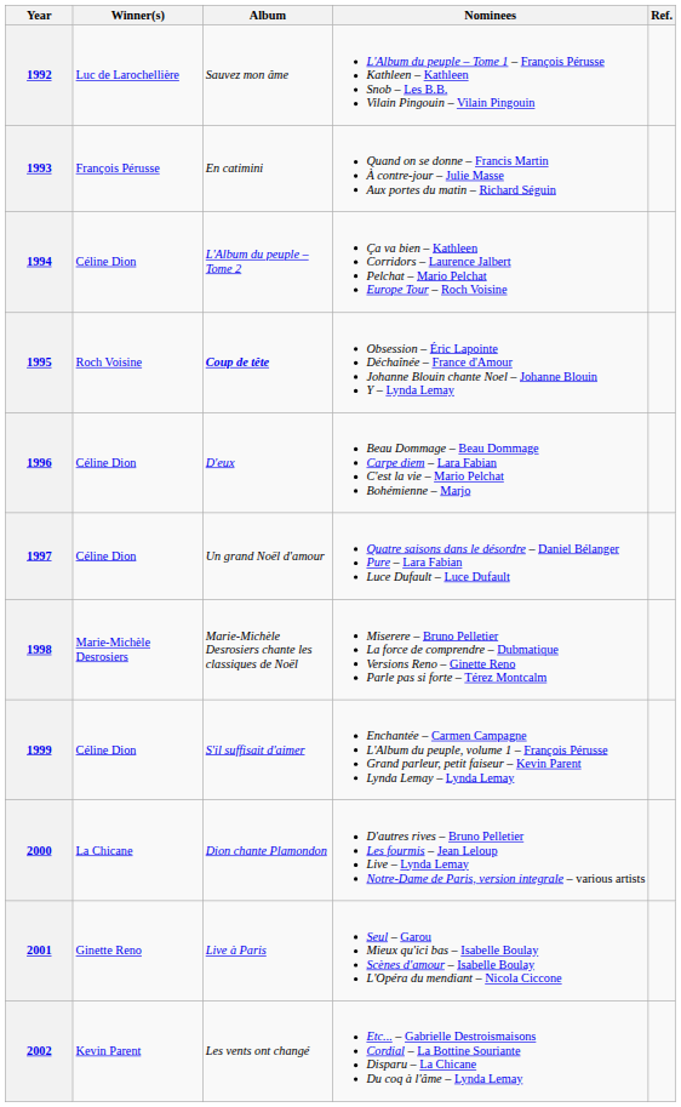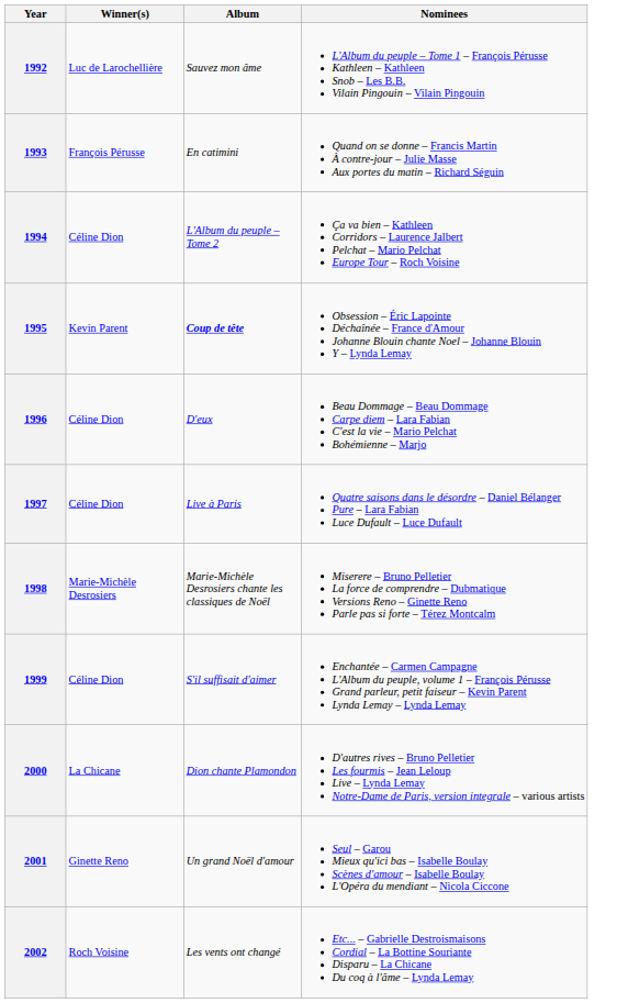 <table class="wikitable sortable">
 <tr>
 <th scope="col" style="width:5em;">Year</th>
 <th scope="col" style="width:10em;">Winner(s)</th>
 <th scope="col" style="width:10em;">Album</th>
 <th scope="col" class="unsortable">Nominees</th>
-<th scope="col" class="unsortable">Ref.</th>
 </tr>
 <tr>
 <th scope="row"><a href='#'>1992</a></th>
 <td><a href='#'>Luc de Larochellière</a></td>
 <td><em>Sauvez mon âme</em></td>
 <td><br><ul><li><em><a href='#'>L'Album du peuple – Tome 1</a></em> – <a href='#'>François Pérusse</a></li><li><em>Kathleen</em> – <a href='#'>Kathleen</a></li><li><em>Snob</em> – <a href='#'>Les B.B.</a></li><li><em>Vilain Pingouin</em> – <a href='#'>Vilain Pingouin</a></li></ul></td>
-<td align="center"></td>
 </tr>
 <tr>
 <th scope="row"><a href='#'>1993</a></th>
 <td><a href='#'>François Pérusse</a></td>
 <td><em>En catimini</em></td>
 <td><br><ul><li><em>Quand on se donne</em> – <a href='#'>Francis Martin</a></li><li><em>À contre-jour</em> – <a href='#'>Julie Masse</a></li><li><em>Aux portes du matin</em> – <a href='#'>Richard Séguin</a></li></ul></td>
-<td align="center"></td>
 </tr>
 <tr>
 <th scope="row"><a href='#'>1994</a></th>
 <td><a href='#'>Céline Dion</a></td>
 <td><em><a href='#'>L'Album du peuple – Tome 2</a></em></td>
 <td><br><ul><li><em>Ça va bien</em> – <a href='#'>Kathleen</a></li><li><em>Corridors</em> – <a href='#'>Laurence Jalbert</a></li><li><em>Pelchat</em> – <a href='#'>Mario Pelchat</a></li><li><em><a href='#'>Europe Tour</a></em> – <a href='#'>Roch Voisine</a></li></ul></td>
-<td align="center"></td>
 </tr>
 <tr>
 <th scope="row"><a href='#'>1995</a></th>
-<td><a href='#'>Roch Voisine</a></td>
+<td><a href='#'>Kevin Parent</a></td>
 <td><strong><em><a href='#'>Coup de tête</a></em></strong></td>
 <td><br><ul><li><em>Obsession</em> – <a href='#'>Éric Lapointe</a></li><li><em>Déchaînée</em> – <a href='#'>France d'Amour</a></li><li><em>Johanne Blouin chante Noel</em> – <a href='#'>Johanne Blouin</a></li><li><em>Y</em> – <a href='#'>Lynda Lemay</a></li></ul></td>
-<td align="center"></td>
 </tr>
 <tr>
 <th scope="row"><a href='#'>1996</a></th>
 <td><a href='#'>Céline Dion</a></td>
 <td><em><a href='#'>D'eux</a></em></td>
 <td><br><ul><li><em>Beau Dommage</em> – <a href='#'>Beau Dommage</a></li><li><em><a href='#'>Carpe diem</a></em> – <a href='#'>Lara Fabian</a></li><li><em>C'est la vie</em> – <a href='#'>Mario Pelchat</a></li><li><em>Bohémienne</em> – <a href='#'>Marjo</a></li></ul></td>
-<td align="center"></td>
 </tr>
 <tr>
 <th scope="row"><a href='#'>1997</a></th>
 <td><a href='#'>Céline Dion</a></td>
-<td><em>Un grand Noël d'amour</em></td>
+<td><em><a href='#'>Live à Paris</a></em></td>
 <td><br><ul><li><em><a href='#'>Quatre saisons dans le désordre</a></em> – <a href='#'>Daniel Bélanger</a></li><li><em><a href='#'>Pure</a></em> – <a href='#'>Lara Fabian</a></li><li><em>Luce Dufault</em> – <a href='#'>Luce Dufault</a></li></ul></td>
-<td align="center"></td>
 </tr>
 <tr>
 <th scope="row"><a href='#'>1998</a></th>
 <td><a href='#'>Marie-Michèle Desrosiers</a></td>
 <td><em>Marie-Michèle Desrosiers chante les classiques de Noël</em></td>
 <td><br><ul><li><em>Miserere</em> – <a href='#'>Bruno Pelletier</a></li><li><em>La force de comprendre</em> – <a href='#'>Dubmatique</a></li><li><em>Versions Reno</em> – <a href='#'>Ginette Reno</a></li><li><em>Parle pas si forte</em> – <a href='#'>Térez Montcalm</a></li></ul></td>
-<td align="center"></td>
 </tr>
 <tr>
 <th scope="row"><a href='#'>1999</a></th>
 <td><a href='#'>Céline Dion</a></td>
 <td><em><a href='#'>S'il suffisait d'aimer</a></em></td>
 <td><br><ul><li><em>Enchantée</em> – <a href='#'>Carmen Campagne</a></li><li><em>L'Album du peuple, volume 1</em> – <a href='#'>François Pérusse</a></li><li><em>Grand parleur, petit faiseur</em> – <a href='#'>Kevin Parent</a></li><li><em>Lynda Lemay</em> – <a href='#'>Lynda Lemay</a></li></ul></td>
-<td align="center"></td>
 </tr>
 <tr>
 <th scope="row"><a href='#'>2000</a></th>
 <td><a href='#'>La Chicane</a></td>
 <td><em><a href='#'>Dion chante Plamondon</a></em></td>
 <td><br><ul><li><em>D'autres rives</em> – <a href='#'>Bruno Pelletier</a></li><li><em><a href='#'>Les fourmis</a></em> – <a href='#'>Jean Leloup</a></li><li><em>Live</em> – <a href='#'>Lynda Lemay</a></li><li><em><a href='#'>Notre-Dame de Paris, version integrale</a></em> – various artists</li></ul></td>
-<td align="center"></td>
 </tr>
 <tr>
 <th scope="row"><a href='#'>2001</a></th>
 <td><a href='#'>Ginette Reno</a></td>
-<td><em><a href='#'>Live à Paris</a></em></td>
+<td><em>Un grand Noël d'amour</em></td>
 <td><br><ul><li><em><a href='#'>Seul</a></em> – <a href='#'>Garou</a></li><li><em>Mieux qu'ici bas</em> – <a href='#'>Isabelle Boulay</a></li><li><em><a href='#'>Scènes d'amour</a></em> – <a href='#'>Isabelle Boulay</a></li><li><em>L'Opéra du mendiant</em> – <a href='#'>Nicola Ciccone</a></li></ul></td>
-<td align="center"></td>
 </tr>
 <tr>
 <th scope="row"><a href='#'>2002</a></th>
-<td><a href='#'>Kevin Parent</a></td>
+<td><a href='#'>Roch Voisine</a></td>
 <td><em>Les vents ont changé</em></td>
 <td><br><ul><li><em><a href='#'>Etc...</a></em> – <a href='#'>Gabrielle Destroismaisons</a></li><li><em><a href='#'>Cordial</a></em> – <a href='#'>La Bottine Souriante</a></li><li><em>Disparu</em> – <a href='#'>La Chicane</a></li><li><em>Du coq à l'âme</em> – <a href='#'>Lynda Lemay</a></li></ul></td>
-<td align="center"></td>
 </tr>
 </table>
